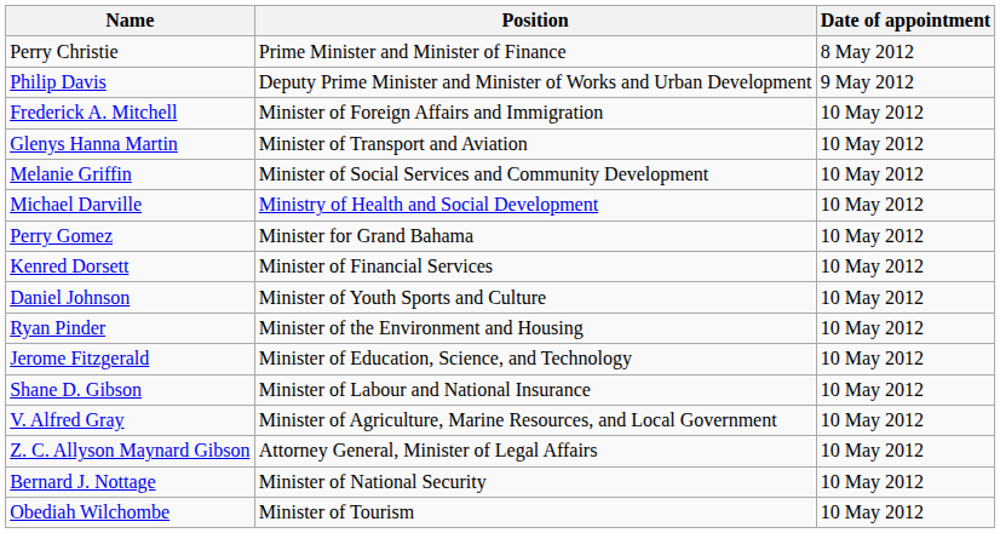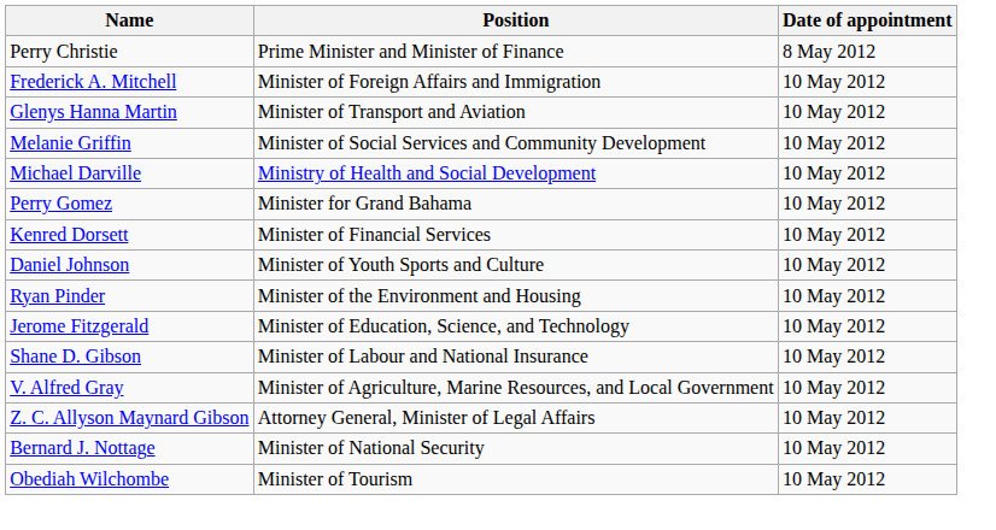 <table class="wikitable">
 <tr>
 <th>Name</th>
 <th>Position</th>
 <th>Date of appointment</th>
 </tr>
 <tr>
 <td>Perry Christie</td>
 <td>Prime Minister and Minister of Finance</td>
 <td>8 May 2012</td>
-</tr>
-<tr>
-<td><a href='#'>Philip Davis</a></td>
-<td>Deputy Prime Minister and Minister of Works and Urban Development</td>
-<td>9 May 2012</td>
 </tr>
 <tr>
 <td><a href='#'>Frederick A. Mitchell</a></td>
 <td>Minister of Foreign Affairs and Immigration</td>
 <td>10 May 2012</td>
 </tr>
 <tr>
 <td><a href='#'>Glenys Hanna Martin</a></td>
 <td>Minister of Transport and Aviation</td>
 <td>10 May 2012</td>
 </tr>
 <tr>
 <td><a href='#'>Melanie Griffin</a></td>
 <td>Minister of Social Services and Community Development</td>
 <td>10 May 2012</td>
 </tr>
 <tr>
 <td><a href='#'>Michael Darville</a></td>
 <td><a href='#'>Ministry of Health and Social Development</a></td>
 <td>10 May 2012</td>
 </tr>
 <tr>
 <td><a href='#'>Perry Gomez</a></td>
 <td>Minister for Grand Bahama</td>
 <td>10 May 2012</td>
 </tr>
 <tr>
 <td><a href='#'>Kenred Dorsett</a></td>
 <td>Minister of Financial Services</td>
 <td>10 May 2012</td>
 </tr>
 <tr>
 <td><a href='#'>Daniel Johnson</a></td>
 <td>Minister of Youth Sports and Culture</td>
 <td>10 May 2012</td>
 </tr>
 <tr>
 <td><a href='#'>Ryan Pinder</a></td>
 <td>Minister of the Environment and Housing</td>
 <td>10 May 2012</td>
 </tr>
 <tr>
 <td><a href='#'>Jerome Fitzgerald</a></td>
 <td>Minister of Education, Science, and Technology</td>
 <td>10 May 2012</td>
 </tr>
 <tr>
 <td><a href='#'>Shane D. Gibson</a></td>
 <td>Minister of Labour and National Insurance</td>
 <td>10 May 2012</td>
 </tr>
 <tr>
 <td><a href='#'>V. Alfred Gray</a></td>
 <td>Minister of Agriculture, Marine Resources, and Local Government</td>
 <td>10 May 2012</td>
 </tr>
 <tr>
 <td><a href='#'>Z. C. Allyson Maynard Gibson</a></td>
 <td>Attorney General, Minister of Legal Affairs</td>
 <td>10 May 2012</td>
 </tr>
 <tr>
 <td><a href='#'>Bernard J. Nottage</a></td>
 <td>Minister of National Security</td>
 <td>10 May 2012</td>
 </tr>
 <tr>
 <td><a href='#'>Obediah Wilchombe</a></td>
 <td>Minister of Tourism</td>
 <td>10 May 2012</td>
 </tr>
 </table>
